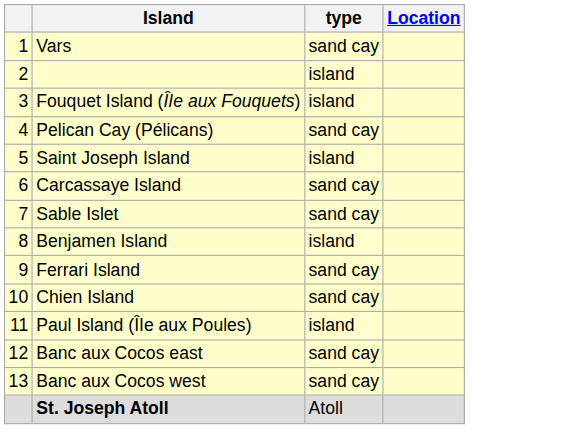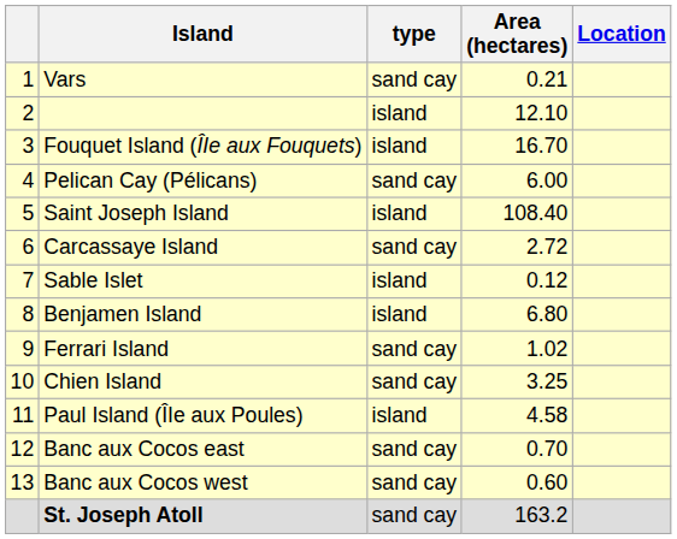 <table class="wikitable sortable">
 <tr>
 <th> </th>
 <th>Island</th>
 <th>type</th>
+<th>Area<br>(hectares)</th>
 <th><a href='#'>Location</a></th>
 </tr>
 <tr style="background: #FFC;">
 <td align=right>1</td>
 <td>Vars</td>
 <td>sand cay</td>
+<td align=right>0.21</td>
 <td></td>
 </tr>
 <tr style="background: #FFC;">
 <td align=right>2</td>
 <td></td>
 <td>island</td>
+<td align=right>12.10</td>
 <td></td>
 </tr>
 <tr style="background: #FFC;">
 <td align=right>3</td>
 <td>Fouquet Island (<em>ÎIe aux Fouquets</em>)</td>
 <td>island</td>
+<td align=right>16.70</td>
 <td></td>
 </tr>
 <tr style="background: #FFC;">
 <td align=right>4</td>
 <td>Pelican Cay (Pélicans)</td>
 <td>sand cay</td>
+<td align=right>6.00</td>
 <td></td>
 </tr>
 <tr style="background: #FFC;">
 <td align=right>5</td>
 <td>Saint Joseph Island</td>
 <td>island</td>
+<td align=right>108.40</td>
 <td></td>
 </tr>
 <tr style="background: #FFC;">
 <td align=right>6</td>
 <td>Carcassaye Island</td>
 <td>sand cay</td>
+<td align=right>2.72</td>
 <td></td>
 </tr>
 <tr style="background: #FFC;">
 <td align=right>7</td>
 <td>Sable Islet</td>
-<td>sand cay</td>
+<td>island</td>
+<td align=right>0.12</td>
 <td></td>
 </tr>
 <tr style="background: #FFC;">
 <td align=right>8</td>
 <td>Benjamen Island</td>
 <td>island</td>
+<td align=right>6.80</td>
 <td></td>
 </tr>
 <tr style="background: #FFC;">
 <td align=right>9</td>
 <td>Ferrari Island</td>
 <td>sand cay</td>
+<td align=right>1.02</td>
 <td></td>
 </tr>
 <tr style="background: #FFC;">
 <td align=right>10</td>
 <td>Chien Island</td>
 <td>sand cay</td>
+<td align=right>3.25</td>
 <td></td>
 </tr>
 <tr style="background: #FFC;">
 <td align=right>11</td>
 <td>Paul Island (ÎIe aux Poules)</td>
 <td>island</td>
+<td align=right>4.58</td>
 <td></td>
 </tr>
 <tr style="background: #FFC;">
 <td align=right>12</td>
 <td>Banc aux Cocos east</td>
 <td>sand cay</td>
+<td align=right>0.70</td>
 <td></td>
 </tr>
 <tr style="background: #FFC;">
 <td align=right>13</td>
 <td>Banc aux Cocos west</td>
 <td>sand cay</td>
+<td align=right>0.60</td>
 <td></td>
 </tr>
 <tr style="background: #DDD;"  class="sortbottom">
 <td align=right> </td>
 <td><strong>St. Joseph Atoll</strong></td>
-<td>Atoll</td>
+<td>sand cay</td>
+<td align=right>163.2</td>
 <td></td>
 </tr>
 </table>
